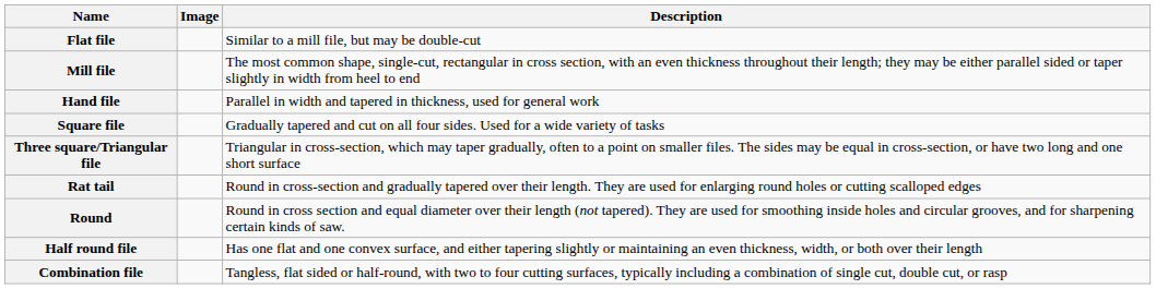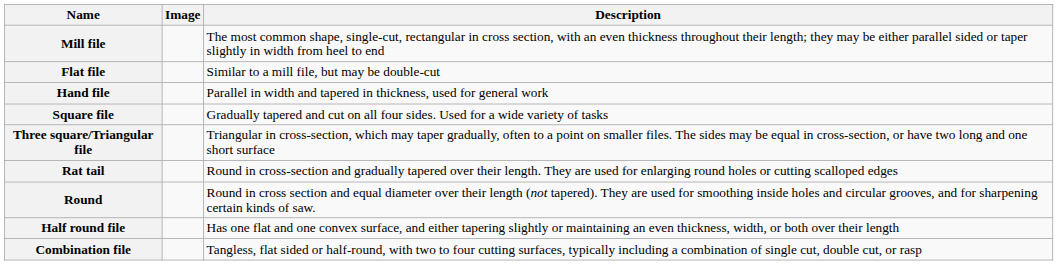 <table class="wikitable sortable"  style="margin: 1em auto 1em auto;">
 <tr>
 <th>Name</th>
 <th>Image</th>
 <th>Description</th>
 </tr>
 <tr>
+<th>Mill file</th>
+<td></td>
+<td>The most common shape, single-cut, rectangular in cross section, with an even thickness throughout their length; they may be either parallel sided or taper slightly in width from heel to end</td>
+</tr>
+<tr>
 <th>Flat file</th>
 <td></td>
 <td>Similar to a mill file, but may be double-cut</td>
-</tr>
-<tr>
-<th>Mill file</th>
-<td></td>
-<td>The most common shape, single-cut, rectangular in cross section, with an even thickness throughout their length; they may be either parallel sided or taper slightly in width from heel to end</td>
 </tr>
 <tr>
 <th>Hand file</th>
 <td></td>
 <td>Parallel in width and tapered in thickness, used for general work</td>
 </tr>
 <tr>
 <th>Square file</th>
 <td></td>
 <td>Gradually tapered and cut on all four sides. Used for a wide variety of tasks</td>
 </tr>
 <tr>
 <th>Three square/Triangular file</th>
 <td></td>
 <td>Triangular in cross-section, which may taper gradually, often to a point on smaller files. The sides may be equal in cross-section, or have two long and one short surface</td>
 </tr>
 <tr>
 <th>Rat tail</th>
 <td></td>
 <td>Round in cross-section and gradually tapered over their length.  They are used for enlarging round holes or cutting scalloped edges</td>
 </tr>
 <tr>
 <th>Round</th>
 <td></td>
 <td>Round in cross section and equal diameter over their length (<em>not</em> tapered).  They are used for smoothing inside holes and circular grooves, and for sharpening certain kinds of saw.</td>
 </tr>
 <tr>
 <th>Half round file</th>
 <td></td>
 <td>Has one flat and one convex surface, and either tapering slightly or maintaining an even thickness, width, or both over their length</td>
 </tr>
 <tr>
 <th>Combination file</th>
 <td></td>
 <td>Tangless, flat sided or half-round, with two to four cutting surfaces, typically including a combination of single cut, double cut, or rasp</td>
 </tr>
 </table>
